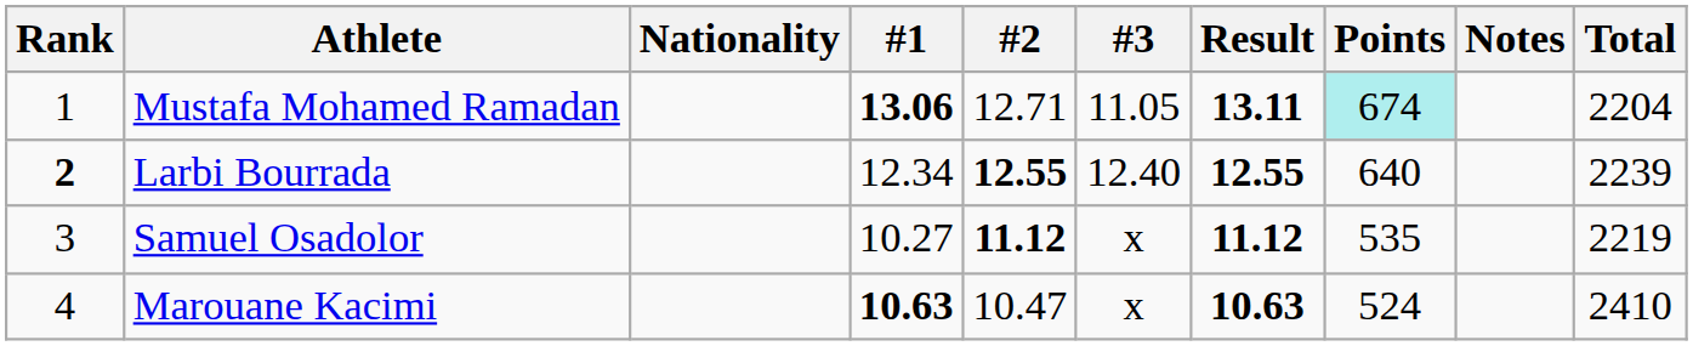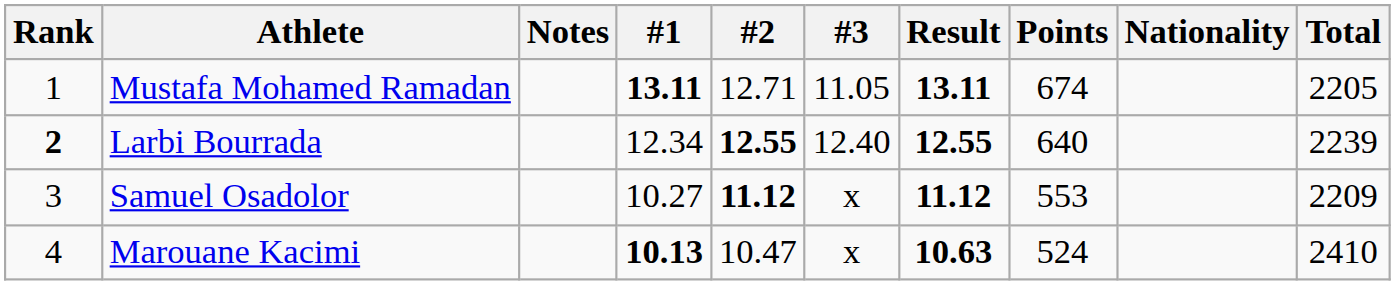 <table class="wikitable sortable" style="text-align:center">
 <tr>
 <th>Rank</th>
 <th>Athlete</th>
-<th>Nationality</th>
+<th>Notes</th>
 <th>#1</th>
 <th>#2</th>
 <th>#3</th>
 <th>Result</th>
 <th>Points</th>
-<th>Notes</th>
+<th>Nationality</th>
 <th>Total</th>
 </tr>
 <tr>
 <td>1</td>
 <td align=left><a href='#'>Mustafa Mohamed Ramadan</a></td>
-<td align=left></td>
-<td><strong>13.06</strong></td>
+<td></td>
+<td><strong>13.11</strong></td>
 <td>12.71</td>
 <td>11.05</td>
 <td><strong>13.11</strong></td>
-<td style="background: paleturquoise;">674</td>
-<td></td>
-<td>2204</td>
+<td>674</td>
+<td align=left></td>
+<td>2205</td>
 </tr>
 <tr>
 <td><strong>2</strong></td>
 <td align=left><a href='#'>Larbi Bourrada</a></td>
-<td align=left></td>
+<td></td>
 <td>12.34</td>
 <td><strong>12.55</strong></td>
 <td>12.40</td>
 <td><strong>12.55</strong></td>
 <td>640</td>
-<td></td>
+<td align=left></td>
 <td>2239</td>
 </tr>
 <tr>
 <td>3</td>
 <td align=left><a href='#'>Samuel Osadolor</a></td>
-<td align=left></td>
+<td></td>
 <td>10.27</td>
 <td><strong>11.12</strong></td>
 <td>x</td>
 <td><strong>11.12</strong></td>
-<td>535</td>
-<td></td>
-<td>2219</td>
+<td>553</td>
+<td align=left></td>
+<td>2209</td>
 </tr>
 <tr>
 <td>4</td>
 <td align=left><a href='#'>Marouane Kacimi</a></td>
-<td align=left></td>
-<td><strong>10.63</strong></td>
+<td></td>
+<td><strong>10.13</strong></td>
 <td>10.47</td>
 <td>x</td>
 <td><strong>10.63</strong></td>
 <td>524</td>
-<td></td>
+<td align=left></td>
 <td>2410</td>
 </tr>
 </table>
